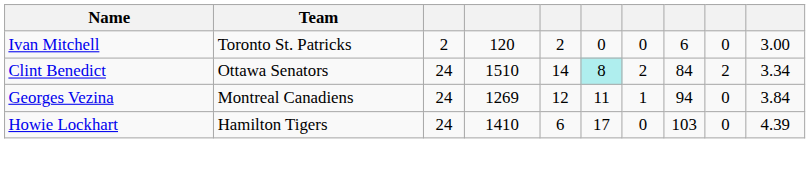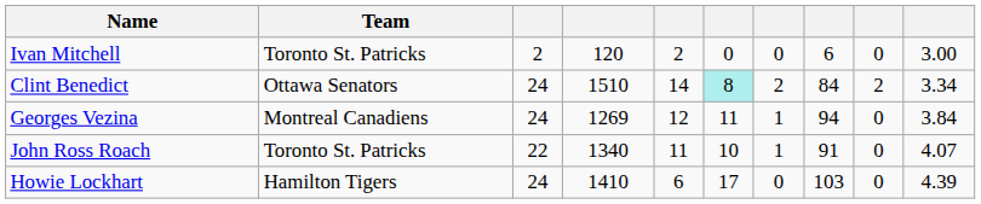 <table class="wikitable sortable">
 <tr>
 <th style="width:12em" class="unsortable">Name</th>
 <th style="width:12em" class="unsortable">Team</th>
 <th style="width:2em"></th>
 <th style="width:4em"></th>
 <th style="width:2em"></th>
 <th style="width:2em"></th>
 <th style="width:2em"></th>
 <th style="width:2em"></th>
 <th style="width:2em"></th>
 <th style="width:3em"><a href='#'></a></th>
 </tr>
 <tr align=center>
 <td align=left><a href='#'>Ivan Mitchell</a></td>
 <td align=left>Toronto St. Patricks</td>
 <td>2</td>
 <td>120</td>
 <td>2</td>
 <td>0</td>
 <td>0</td>
 <td>6</td>
 <td>0</td>
 <td>3.00</td>
 </tr>
 <tr align=center>
 <td align=left><a href='#'>Clint Benedict</a></td>
 <td align=left>Ottawa Senators</td>
 <td>24</td>
 <td>1510</td>
 <td>14</td>
 <td style="background: paleturquoise;">8</td>
 <td>2</td>
 <td>84</td>
 <td>2</td>
 <td>3.34</td>
 </tr>
 <tr align=center>
 <td align=left><a href='#'>Georges Vezina</a></td>
 <td align=left>Montreal Canadiens</td>
 <td>24</td>
 <td>1269</td>
 <td>12</td>
 <td>11</td>
 <td>1</td>
 <td>94</td>
 <td>0</td>
 <td>3.84</td>
 </tr>
 <tr align=center>
+<td align=left><a href='#'>John Ross Roach</a></td>
+<td align=left>Toronto St. Patricks</td>
+<td>22</td>
+<td>1340</td>
+<td>11</td>
+<td>10</td>
+<td>1</td>
+<td>91</td>
+<td>0</td>
+<td>4.07</td>
+</tr>
+<tr align=center>
 <td align=left><a href='#'>Howie Lockhart</a></td>
 <td align=left>Hamilton Tigers</td>
 <td>24</td>
 <td>1410</td>
 <td>6</td>
 <td>17</td>
 <td>0</td>
 <td>103</td>
 <td>0</td>
 <td>4.39</td>
 </tr>
 </table>
